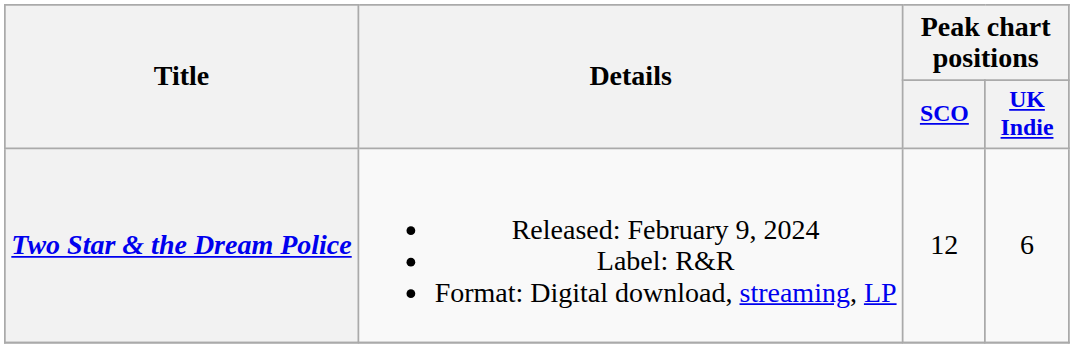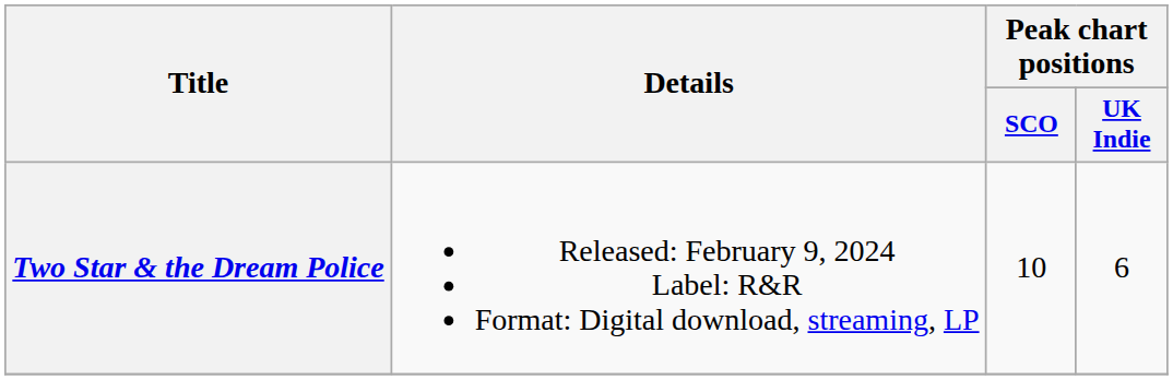 <table class="wikitable plainrowheaders" style="text-align:center">
 <tr>
 <th scope="col" rowspan="2">Title</th>
 <th scope="col" rowspan="2">Details</th>
 <th scope="col" colspan="2">Peak chart<br>positions</th>
 </tr>
 <tr>
 <th scope="col" style="width:3em;font-size:85%;"><a href='#'>SCO</a><br></th>
 <th scope="col" style="width:3em;font-size:85%;"><a href='#'>UK<br>Indie</a><br></th>
 </tr>
 <tr>
 <th scope="row"><em><a href='#'>Two Star & the Dream Police</a></em></th>
 <td><br><ul><li>Released: February 9, 2024</li><li>Label: R&R</li><li>Format: Digital download, <a href='#'>streaming</a>, <a href='#'>LP</a></li></ul></td>
-<td>12</td>
+<td>10</td>
 <td>6</td>
 </tr>
 <tr>
 </tr>
 </table>
